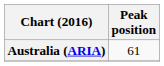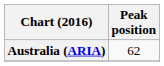 <table class="wikitable sortable plainrowheaders" style="text-align:center">
 <tr>
 <th scope="col">Chart (2016)</th>
 <th scope="col">Peak<br>position</th>
 </tr>
 <tr>
 <th scope="row">Australia (<a href='#'>ARIA</a>)</th>
-<td>61</td>
+<td>62</td>
 </tr>
 <tr>
 </tr>
 <tr>
 </tr>
 <tr>
 </tr>
 <tr>
 </tr>
 <tr>
 </tr>
 <tr>
 </tr>
 <tr>
 </tr>
 <tr>
 </tr>
 <tr>
 </tr>
 <tr>
 </tr>
 <tr>
 </tr>
 <tr>
 </tr>
 </table>
